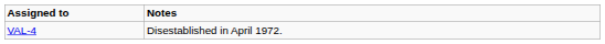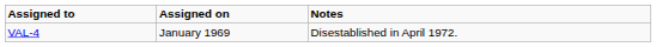 <table class="wikitable" style="width: 70%;">
 <tr>
 <td style="width: 200px;"><strong>Assigned to</strong></td>
+<td style="width: 200px;"><strong>Assigned on</strong></td>
 <td><strong>Notes</strong></td>
 </tr>
 <tr>
 <td><a href='#'>VAL-4</a></td>
+<td>January 1969</td>
 <td>Disestablished in April 1972.</td>
 </tr>
 </table>
